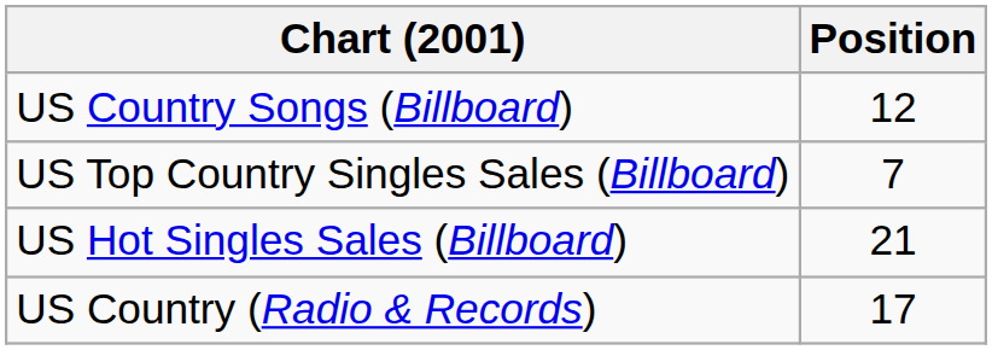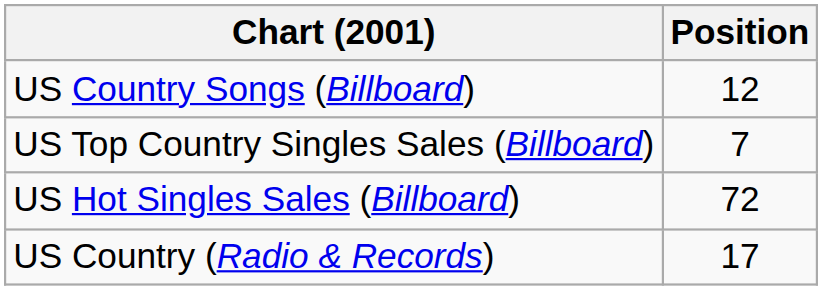 <table class="wikitable sortable">
 <tr>
 <th scope="col">Chart (2001)</th>
 <th scope="col">Position</th>
 </tr>
 <tr>
 <td>US <a href='#'>Country Songs</a> (<em><a href='#'>Billboard</a></em>)</td>
 <td align="center">12</td>
 </tr>
 <tr>
 <td>US Top Country Singles Sales (<a href='#'><em>Billboard</em></a>)</td>
 <td align="center">7</td>
 </tr>
 <tr>
 <td>US <a href='#'>Hot Singles Sales</a> (<a href='#'><em>Billboard</em></a>)</td>
-<td align="center">21</td>
+<td align="center">72</td>
 </tr>
 <tr>
 <td>US Country (<em><a href='#'>Radio & Records</a></em>)</td>
 <td align="center">17</td>
 </tr>
 </table>
